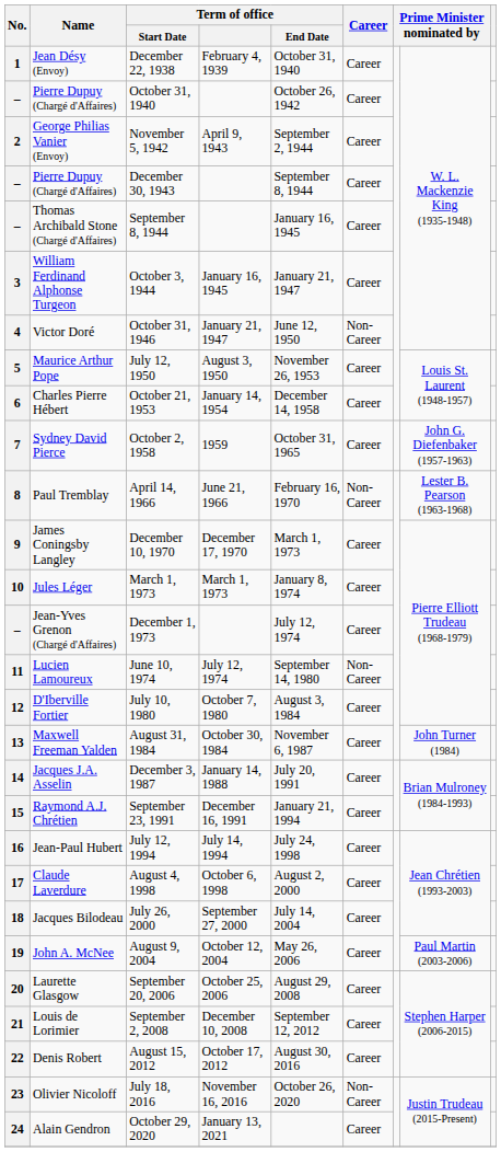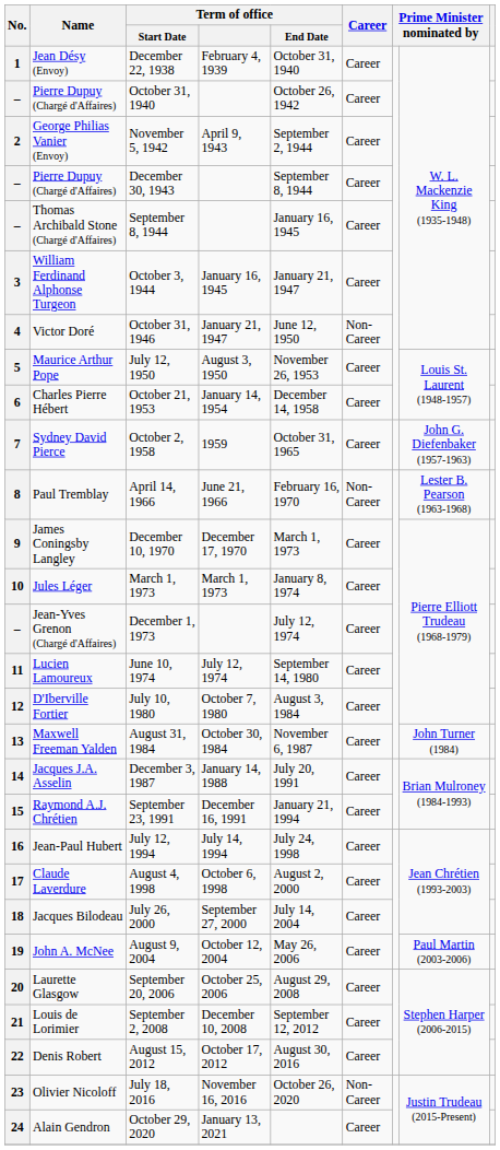 <table class="wikitable">
 <tr>
 <th rowspan="2">No.</th>
 <th rowspan="2">Name</th>
 <th colspan="3">Term of office</th>
 <th rowspan="2"><a href='#'>Career</a></th>
 <th rowspan="2"; colspan="2"><a href='#'>Prime Minister</a> nominated by</th>
 <th rowspan="2"></th>
 </tr>
 <tr>
 <th><small>Start Date</small></th>
 <th><small><a href='#'></a></small></th>
 <th><small>End Date</small></th>
 </tr>
 <tr>
 <th>1</th>
 <td><a href='#'>Jean Désy</a><br><small>(Envoy)</small></td>
 <td>December 22, 1938</td>
 <td>February 4, 1939</td>
 <td>October 31, 1940</td>
 <td>Career</td>
 <td rowspan="9"></td>
 <td rowspan="7"style=text-align:center><a href='#'>W. L. Mackenzie King</a><br><small>(1935-1948)</small></td>
 <td></td>
 </tr>
 <tr>
 <th>–</th>
 <td><a href='#'>Pierre Dupuy</a><br><small>(Chargé d'Affaires)</small></td>
 <td>October 31, 1940</td>
 <td></td>
 <td>October 26, 1942</td>
 <td>Career</td>
 <td></td>
 </tr>
 <tr>
 <th>2</th>
 <td><a href='#'>George Philias Vanier</a><br><small>(Envoy)</small></td>
 <td>November 5, 1942</td>
 <td>April 9, 1943</td>
 <td>September 2, 1944</td>
 <td>Career</td>
 <td></td>
 </tr>
 <tr>
 <th>–</th>
 <td><a href='#'>Pierre Dupuy</a><br><small>(Chargé d'Affaires)</small></td>
 <td>December 30, 1943</td>
 <td></td>
 <td>September 8, 1944</td>
 <td>Career</td>
 <td></td>
 </tr>
 <tr>
 <th>–</th>
 <td>Thomas Archibald Stone<br><small>(Chargé d'Affaires)</small></td>
 <td>September 8, 1944</td>
 <td></td>
 <td>January 16, 1945</td>
 <td>Career</td>
 <td></td>
 </tr>
 <tr>
 <th>3</th>
 <td><a href='#'>William Ferdinand Alphonse Turgeon</a></td>
 <td>October 3, 1944</td>
 <td>January 16, 1945</td>
 <td>January 21, 1947</td>
 <td>Career</td>
 <td></td>
 </tr>
 <tr>
 <th>4</th>
 <td>Victor Doré</td>
 <td>October 31, 1946</td>
 <td>January 21, 1947</td>
 <td>June 12, 1950</td>
 <td>Non-Career</td>
 <td></td>
 </tr>
 <tr>
 <th>5</th>
 <td><a href='#'>Maurice Arthur Pope</a></td>
 <td>July 12, 1950</td>
 <td>August 3, 1950</td>
 <td>November 26, 1953</td>
 <td>Career</td>
 <td rowspan="2"style=text-align:center><a href='#'>Louis St. Laurent</a><br><small>(1948-1957)</small></td>
 <td></td>
 </tr>
 <tr>
 <th>6</th>
 <td>Charles Pierre Hébert</td>
 <td>October 21, 1953</td>
 <td>January 14, 1954</td>
 <td>December 14, 1958</td>
 <td>Career</td>
 <td></td>
 </tr>
 <tr>
 <th>7</th>
 <td><a href='#'>Sydney David Pierce</a></td>
 <td>October 2, 1958</td>
 <td>1959</td>
 <td>October 31, 1965</td>
 <td>Career</td>
 <td></td>
 <td style=text-align:center><a href='#'>John G. Diefenbaker</a><br><small>(1957-1963)</small></td>
 <td></td>
 </tr>
 <tr>
 <th>8</th>
 <td>Paul Tremblay</td>
 <td>April 14, 1966</td>
 <td>June 21, 1966</td>
 <td>February 16, 1970</td>
 <td>Non-Career</td>
 <td rowspan="7"></td>
 <td style=text-align:center><a href='#'>Lester B. Pearson</a><br><small>(1963-1968)</small></td>
 <td></td>
 </tr>
 <tr>
 <th>9</th>
 <td>James Coningsby Langley</td>
 <td>December 10, 1970</td>
 <td>December 17, 1970</td>
 <td>March 1, 1973</td>
 <td>Career</td>
 <td rowspan="5"style=text-align:center><a href='#'>Pierre Elliott Trudeau</a><br><small>(1968-1979)</small></td>
 <td></td>
 </tr>
 <tr>
 <th>10</th>
 <td><a href='#'>Jules Léger</a></td>
 <td>March 1, 1973</td>
 <td>March 1, 1973</td>
 <td>January 8, 1974</td>
 <td>Career</td>
 <td></td>
 </tr>
 <tr>
 <th>–</th>
 <td>Jean-Yves Grenon<br><small>(Chargé d'Affaires)</small></td>
 <td>December 1, 1973</td>
 <td></td>
 <td>July 12, 1974</td>
 <td>Career</td>
 <td></td>
 </tr>
 <tr>
 <th>11</th>
 <td><a href='#'>Lucien Lamoureux</a></td>
 <td>June 10, 1974</td>
 <td>July 12, 1974</td>
 <td>September 14, 1980</td>
-<td>Non-Career</td>
+<td>Career</td>
 <td></td>
 </tr>
 <tr>
 <th>12</th>
 <td><a href='#'>D'Iberville Fortier</a></td>
 <td>July 10, 1980</td>
 <td>October 7, 1980</td>
 <td>August 3, 1984</td>
 <td>Career</td>
 <td></td>
 </tr>
 <tr>
 <th>13</th>
 <td><a href='#'>Maxwell Freeman Yalden</a></td>
 <td>August 31, 1984</td>
 <td>October 30, 1984</td>
 <td>November 6, 1987</td>
 <td>Career</td>
 <td style=text-align:center><a href='#'>John Turner</a><br><small>(1984)</small></td>
 <td></td>
 </tr>
 <tr>
 <th>14</th>
 <td><a href='#'>Jacques J.A. Asselin</a></td>
 <td>December 3, 1987</td>
 <td>January 14, 1988</td>
 <td>July 20, 1991</td>
 <td>Career</td>
 <td rowspan="2"></td>
 <td rowspan="2"style=text-align:center><a href='#'>Brian Mulroney</a><br><small>(1984-1993)</small></td>
 <td></td>
 </tr>
 <tr>
 <th>15</th>
 <td><a href='#'>Raymond A.J. Chrétien</a></td>
 <td>September 23, 1991</td>
 <td>December 16, 1991</td>
 <td>January 21, 1994</td>
 <td>Career</td>
 <td></td>
 </tr>
 <tr>
 <th>16</th>
 <td>Jean-Paul Hubert</td>
 <td>July 12, 1994</td>
 <td>July 14, 1994</td>
 <td>July 24, 1998</td>
 <td>Career</td>
 <td rowspan="4"></td>
 <td rowspan="3"style=text-align:center><a href='#'>Jean Chrétien</a><br><small>(1993-2003)</small></td>
 <td></td>
 </tr>
 <tr>
 <th>17</th>
 <td><a href='#'>Claude Laverdure</a></td>
 <td>August 4, 1998</td>
 <td>October 6, 1998</td>
 <td>August 2, 2000</td>
 <td>Career</td>
 <td></td>
 </tr>
 <tr>
 <th>18</th>
 <td>Jacques Bilodeau</td>
 <td>July 26, 2000</td>
 <td>September 27, 2000</td>
 <td>July 14, 2004</td>
 <td>Career</td>
 <td></td>
 </tr>
 <tr>
 <th>19</th>
 <td><a href='#'>John A. McNee</a></td>
 <td>August 9, 2004</td>
 <td>October 12, 2004</td>
 <td>May 26, 2006</td>
 <td>Career</td>
 <td style=text-align:center><a href='#'>Paul Martin</a><br><small>(2003-2006)</small></td>
 <td></td>
 </tr>
 <tr>
 <th>20</th>
 <td>Laurette Glasgow</td>
 <td>September 20, 2006</td>
 <td>October 25, 2006</td>
 <td>August 29, 2008</td>
 <td>Career</td>
 <td rowspan="3"></td>
 <td rowspan="3"style=text-align:center><a href='#'>Stephen Harper</a><br><small>(2006-2015)</small></td>
 <td></td>
 </tr>
 <tr>
 <th>21</th>
 <td>Louis de Lorimier</td>
 <td>September 2, 2008</td>
 <td>December 10, 2008</td>
 <td>September 12, 2012</td>
 <td>Career</td>
 <td></td>
 </tr>
 <tr>
 <th>22</th>
 <td>Denis Robert</td>
 <td>August 15, 2012</td>
 <td>October 17, 2012</td>
 <td>August 30, 2016</td>
 <td>Career</td>
 <td></td>
 </tr>
 <tr>
 <th>23</th>
 <td>Olivier Nicoloff</td>
 <td>July 18, 2016</td>
 <td>November 16, 2016</td>
 <td>October 26, 2020</td>
 <td>Non-Career</td>
 <td rowspan="2"></td>
 <td rowspan="2"style=text-align:center><a href='#'>Justin Trudeau</a><br><small>(2015-Present)</small></td>
 <td></td>
 </tr>
 <tr>
 <th>24</th>
 <td>Alain Gendron</td>
 <td>October 29, 2020</td>
 <td>January 13, 2021</td>
 <td></td>
 <td>Career</td>
 <td></td>
 </tr>
 <tr>
 </tr>
 </table>
